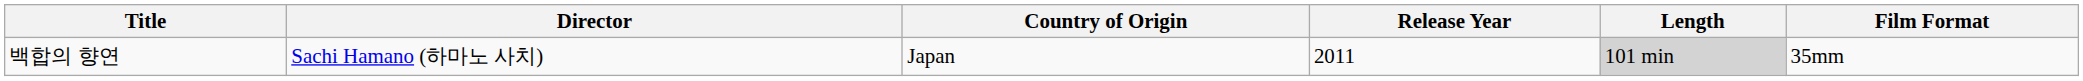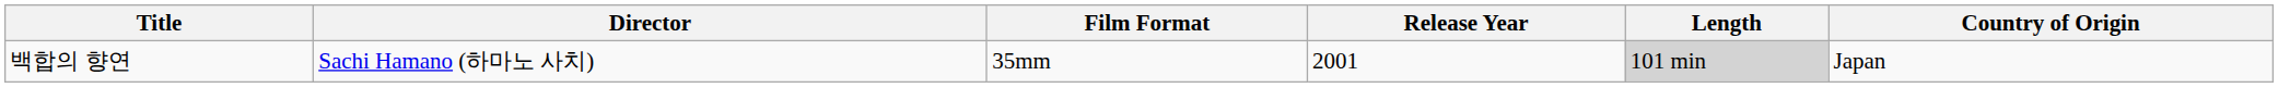 <table class="wikitable" style="width: 100%;">
 <tr>
 <th>Title</th>
 <th>Director</th>
-<th>Country of Origin</th>
+<th>Film Format</th>
 <th>Release Year</th>
 <th>Length</th>
-<th>Film Format</th>
+<th>Country of Origin</th>
 </tr>
 <tr>
 <td>백합의 향연</td>
 <td><a href='#'>Sachi Hamano</a> (하마노 사치)</td>
+<td>35mm</td>
+<td>2001</td>
+<td style="background: lightgrey;">101 min</td>
 <td>Japan</td>
-<td>2011</td>
-<td style="background: lightgrey;">101 min</td>
-<td>35mm</td>
 </tr>
 </table>
